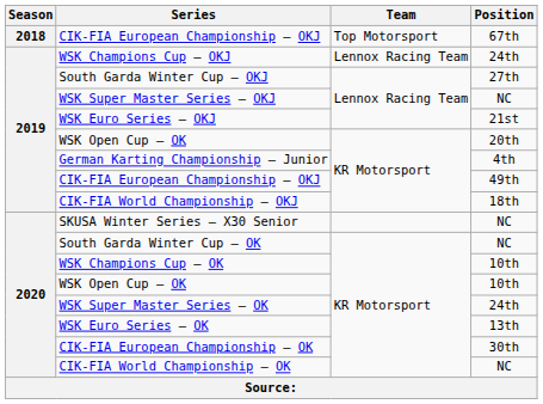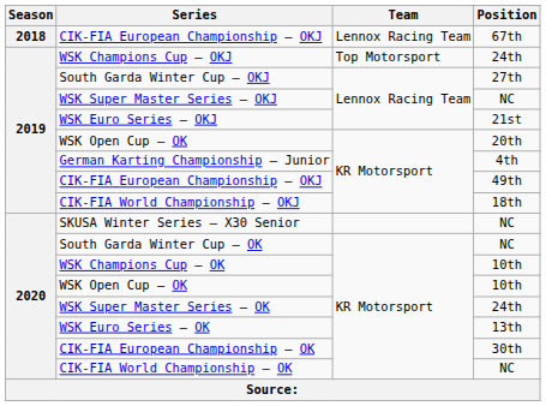 <table class="wikitable" style="font-size: 85%; text-align:center">
 <tr>
 <th>Season</th>
 <th>Series</th>
 <th>Team</th>
 <th>Position</th>
 </tr>
 <tr>
 <th>2018</th>
 <td align="left"><a href='#'>CIK-FIA European Championship</a> — <a href='#'>OKJ</a></td>
-<td align="left">Top Motorsport</td>
+<td align="left">Lennox Racing Team</td>
 <td>67th</td>
 </tr>
 <tr>
 <th rowspan="8">2019</th>
 <td align="left"><a href='#'>WSK Champions Cup</a> — <a href='#'>OKJ</a></td>
-<td align="left">Lennox Racing Team</td>
+<td align="left">Top Motorsport</td>
 <td>24th</td>
 </tr>
 <tr>
 <td align="left">South Garda Winter Cup — <a href='#'>OKJ</a></td>
 <td rowspan="3" align="left">Lennox Racing Team</td>
 <td>27th</td>
 </tr>
 <tr>
 <td align="left"><a href='#'>WSK Super Master Series</a> — <a href='#'>OKJ</a></td>
 <td>NC</td>
 </tr>
 <tr>
 <td align="left"><a href='#'>WSK Euro Series</a> — <a href='#'>OKJ</a></td>
 <td>21st</td>
 </tr>
 <tr>
 <td align="left">WSK Open Cup — <a href='#'>OK</a></td>
 <td rowspan="4" align="left">KR Motorsport</td>
 <td>20th</td>
 </tr>
 <tr>
 <td align="left"><a href='#'>German Karting Championship</a> — Junior</td>
 <td>4th</td>
 </tr>
 <tr>
 <td align="left"><a href='#'>CIK-FIA European Championship</a> — <a href='#'>OKJ</a></td>
 <td>49th</td>
 </tr>
 <tr>
 <td align="left"><a href='#'>CIK-FIA World Championship</a> — <a href='#'>OKJ</a></td>
 <td>18th</td>
 </tr>
 <tr>
 <th rowspan="8">2020</th>
 <td align="left">SKUSA Winter Series — X30 Senior</td>
 <td align="left"></td>
 <td>NC</td>
 </tr>
 <tr>
 <td align="left">South Garda Winter Cup — <a href='#'>OK</a></td>
 <td rowspan="7" align="left">KR Motorsport</td>
 <td>NC</td>
 </tr>
 <tr>
 <td align="left"><a href='#'>WSK Champions Cup</a> — <a href='#'>OK</a></td>
 <td>10th</td>
 </tr>
 <tr>
 <td align="left">WSK Open Cup — <a href='#'>OK</a></td>
 <td>10th</td>
 </tr>
 <tr>
 <td align="left"><a href='#'>WSK Super Master Series</a> — <a href='#'>OK</a></td>
 <td>24th</td>
 </tr>
 <tr>
 <td align="left"><a href='#'>WSK Euro Series</a> — <a href='#'>OK</a></td>
 <td>13th</td>
 </tr>
 <tr>
 <td align="left"><a href='#'>CIK-FIA European Championship</a> — <a href='#'>OK</a></td>
 <td>30th</td>
 </tr>
 <tr>
 <td align="left"><a href='#'>CIK-FIA World Championship</a> — <a href='#'>OK</a></td>
 <td>NC</td>
 </tr>
 <tr>
 <th colspan="4">Source:</th>
 </tr>
 </table>
